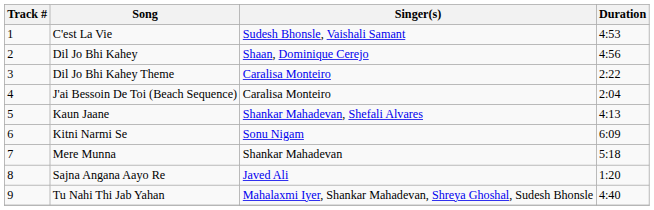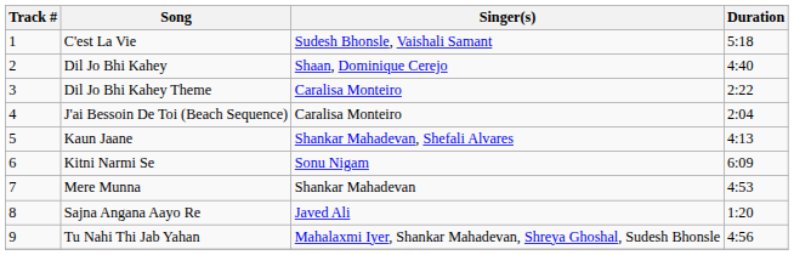 <table class="wikitable" style="font-size:95%;">
 <tr>
 <th>Track #</th>
 <th>Song</th>
 <th>Singer(s)</th>
 <th>Duration</th>
 </tr>
 <tr>
 <td>1</td>
 <td>C'est La Vie</td>
 <td><a href='#'>Sudesh Bhonsle</a>, <a href='#'>Vaishali Samant</a></td>
-<td>4:53</td>
+<td>5:18</td>
 </tr>
 <tr>
 <td>2</td>
 <td>Dil Jo Bhi Kahey</td>
 <td><a href='#'>Shaan</a>, <a href='#'>Dominique Cerejo</a></td>
-<td>4:56</td>
+<td>4:40</td>
 </tr>
 <tr>
 <td>3</td>
 <td>Dil Jo Bhi Kahey Theme</td>
 <td><a href='#'>Caralisa Monteiro</a></td>
 <td>2:22</td>
 </tr>
 <tr>
 <td>4</td>
 <td>J'ai Bessoin De Toi (Beach Sequence)</td>
 <td>Caralisa Monteiro</td>
 <td>2:04</td>
 </tr>
 <tr>
 <td>5</td>
 <td>Kaun Jaane</td>
 <td><a href='#'>Shankar Mahadevan</a>, <a href='#'>Shefali Alvares</a></td>
 <td>4:13</td>
 </tr>
 <tr>
 <td>6</td>
 <td>Kitni Narmi Se</td>
 <td><a href='#'>Sonu Nigam</a></td>
 <td>6:09</td>
 </tr>
 <tr>
 <td>7</td>
 <td>Mere Munna</td>
 <td>Shankar Mahadevan</td>
-<td>5:18</td>
+<td>4:53</td>
 </tr>
 <tr>
 <td>8</td>
 <td>Sajna Angana Aayo Re</td>
 <td><a href='#'>Javed Ali</a></td>
 <td>1:20</td>
 </tr>
 <tr>
 <td>9</td>
 <td>Tu Nahi Thi Jab Yahan</td>
 <td><a href='#'>Mahalaxmi Iyer</a>, Shankar Mahadevan, <a href='#'>Shreya Ghoshal</a>, Sudesh Bhonsle</td>
-<td>4:40</td>
+<td>4:56</td>
 </tr>
 <tr>
 </tr>
 </table>
